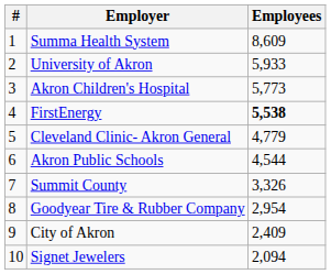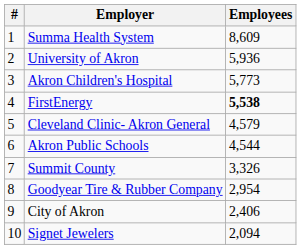 <table class="wikitable sortable">
 <tr>
 <th>#</th>
 <th>Employer</th>
 <th>Employees</th>
 </tr>
 <tr>
 <td>1</td>
 <td><a href='#'>Summa Health System</a></td>
 <td>8,609</td>
 </tr>
 <tr>
 <td>2</td>
 <td><a href='#'>University of Akron</a></td>
-<td>5,933</td>
+<td>5,936</td>
 </tr>
 <tr>
 <td>3</td>
 <td><a href='#'>Akron Children's Hospital</a></td>
 <td>5,773</td>
 </tr>
 <tr>
 <td>4</td>
 <td><a href='#'>FirstEnergy</a></td>
 <td><strong>5,538</strong></td>
 </tr>
 <tr>
 <td>5</td>
 <td><a href='#'>Cleveland Clinic- Akron General</a></td>
-<td>4,779</td>
+<td>4,579</td>
 </tr>
 <tr>
 <td>6</td>
 <td><a href='#'>Akron Public Schools</a></td>
 <td>4,544</td>
 </tr>
 <tr>
 <td>7</td>
 <td><a href='#'>Summit County</a></td>
 <td>3,326</td>
 </tr>
 <tr>
 <td>8</td>
 <td><a href='#'>Goodyear Tire & Rubber Company</a></td>
 <td>2,954</td>
 </tr>
 <tr>
 <td>9</td>
 <td>City of Akron</td>
-<td>2,409</td>
+<td>2,406</td>
 </tr>
 <tr>
 <td>10</td>
 <td><a href='#'>Signet Jewelers</a></td>
 <td>2,094</td>
 </tr>
 </table>
